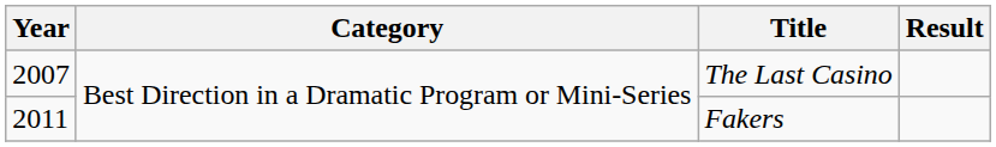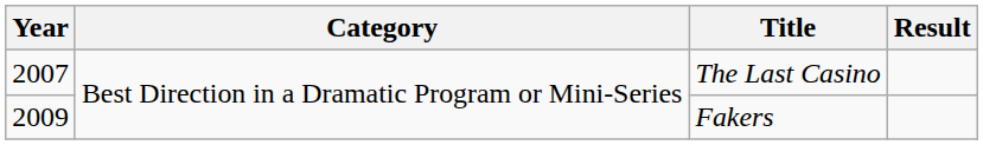 <table class="wikitable">
 <tr>
 <th>Year</th>
 <th>Category</th>
 <th>Title</th>
 <th>Result</th>
 </tr>
 <tr>
 <td>2007</td>
 <td rowspan=2>Best Direction in a Dramatic Program or Mini-Series</td>
 <td><em>The Last Casino</em></td>
 <td></td>
 </tr>
 <tr>
-<td>2011</td>
+<td>2009</td>
 <td><em>Fakers</em></td>
 <td></td>
 </tr>
 </table>
